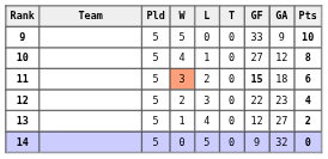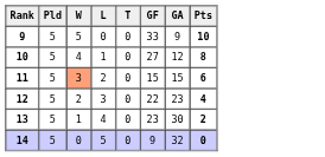 <table border=1 cellpadding=5 cellspacing=0>
 <tr>
 <th bgcolor="#efefef" width="20">Rank</th>
-<th bgcolor="#efefef" width="120">Team</th>
 <th bgcolor="#efefef" width="20">Pld</th>
 <th bgcolor="#efefef" width="20">W</th>
 <th bgcolor="#efefef" width="20">L</th>
 <th bgcolor="#efefef" width="20">T</th>
 <th bgcolor="#efefef" width="20">GF</th>
 <th bgcolor="#efefef" width="20">GA</th>
 <th bgcolor="#efefef" width="20">Pts</th>
 </tr>
 <tr align=center>
 <td><strong>9</strong></td>
-<td align=left></td>
 <td>5</td>
 <td>5</td>
 <td>0</td>
 <td>0</td>
 <td>33</td>
 <td>9</td>
 <td><strong>10</strong></td>
 </tr>
 <tr align=center>
 <td><strong>10</strong></td>
-<td align=left></td>
 <td>5</td>
 <td>4</td>
 <td>1</td>
 <td>0</td>
 <td>27</td>
 <td>12</td>
 <td><strong>8</strong></td>
 </tr>
 <tr align=center>
 <td><strong>11</strong></td>
-<td align=left></td>
 <td>5</td>
 <td style="background: lightsalmon;">3</td>
 <td>2</td>
 <td>0</td>
-<td><strong>15</strong></td>
-<td>18</td>
+<td>15</td>
+<td>15</td>
 <td><strong>6</strong></td>
 </tr>
 <tr align=center>
 <td><strong>12</strong></td>
-<td align=left></td>
 <td>5</td>
 <td>2</td>
 <td>3</td>
 <td>0</td>
 <td>22</td>
 <td>23</td>
 <td><strong>4</strong></td>
 </tr>
 <tr align=center>
 <td><strong>13</strong></td>
-<td align=left></td>
 <td>5</td>
 <td>1</td>
 <td>4</td>
 <td>0</td>
-<td>12</td>
-<td>27</td>
+<td>23</td>
+<td>30</td>
 <td><strong>2</strong></td>
 </tr>
 <tr align=center bgcolor="ccccff">
 <td><strong>14</strong></td>
-<td align=left></td>
 <td>5</td>
 <td>0</td>
 <td>5</td>
 <td>0</td>
 <td>9</td>
 <td>32</td>
 <td><strong>0</strong></td>
 </tr>
 </table>
